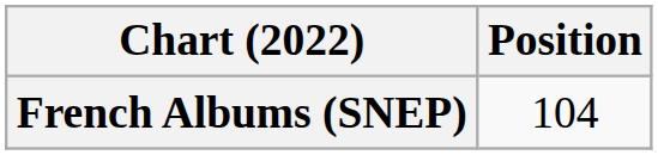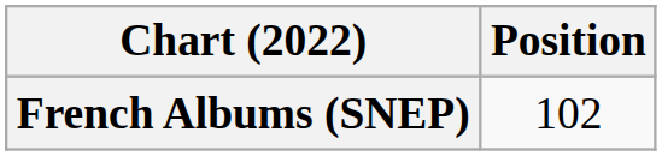 <table class="wikitable plainrowheaders" style="text-align:center">
 <tr>
 <th scope="col">Chart (2022)</th>
 <th scope="col">Position</th>
 </tr>
 <tr>
 <th scope="row">French Albums (SNEP)</th>
-<td>104</td>
+<td>102</td>
 </tr>
 </table>
